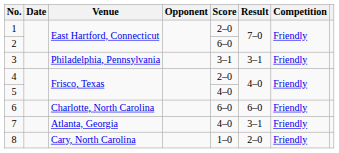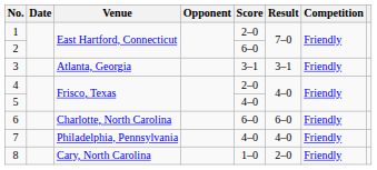 <table class="wikitable sortable">
 <tr>
 <th scope="col">No.</th>
 <th scope="col">Date</th>
 <th scope="col">Venue</th>
 <th scope="col">Opponent</th>
 <th scope="col">Score</th>
 <th scope="col">Result</th>
 <th scope="col">Competition</th>
 <th scope="col" class="unsortable"></th>
 </tr>
 <tr>
 <td style="text-align:center">1</td>
 <td rowspan="2"></td>
 <td rowspan="2"><a href='#'>East Hartford, Connecticut</a></td>
 <td rowspan="2"></td>
 <td style="text-align:center">2–0</td>
 <td rowspan="2" style="text-align:center">7–0</td>
 <td rowspan="2"><a href='#'>Friendly</a></td>
 <td rowspan="2"></td>
 </tr>
 <tr>
 <td style="text-align:center">2</td>
 <td style="text-align:center">6–0</td>
 </tr>
 <tr>
 <td style="text-align:center">3</td>
 <td></td>
-<td><a href='#'>Philadelphia, Pennsylvania</a></td>
+<td><a href='#'>Atlanta, Georgia</a></td>
 <td></td>
 <td style="text-align:center">3–1</td>
 <td style="text-align:center">3–1</td>
 <td><a href='#'>Friendly</a></td>
 <td></td>
 </tr>
 <tr>
 <td style="text-align:center">4</td>
 <td rowspan="2"></td>
 <td rowspan="2"><a href='#'>Frisco, Texas</a></td>
 <td rowspan="2"></td>
 <td style="text-align:center">2–0</td>
 <td rowspan="2" style="text-align:center">4–0</td>
 <td rowspan="2"><a href='#'>Friendly</a></td>
 <td rowspan="2"></td>
 </tr>
 <tr>
 <td style="text-align:center">5</td>
 <td style="text-align:center">4–0</td>
 </tr>
 <tr>
 <td style="text-align:center">6</td>
 <td></td>
 <td><a href='#'>Charlotte, North Carolina</a></td>
 <td></td>
 <td style="text-align:center">6–0</td>
 <td style="text-align:center">6–0</td>
 <td><a href='#'>Friendly</a></td>
 <td></td>
 </tr>
 <tr>
 <td style="text-align:center">7</td>
 <td></td>
-<td><a href='#'>Atlanta, Georgia</a></td>
+<td><a href='#'>Philadelphia, Pennsylvania</a></td>
 <td></td>
 <td style="text-align:center">4–0</td>
-<td style="text-align:center">3–1</td>
+<td style="text-align:center">4–0</td>
 <td><a href='#'>Friendly</a></td>
 <td></td>
 </tr>
 <tr>
 <td style="text-align:center">8</td>
 <td></td>
 <td><a href='#'>Cary, North Carolina</a></td>
 <td></td>
 <td style="text-align:center">1–0</td>
 <td style="text-align:center">2–0</td>
 <td><a href='#'>Friendly</a></td>
 <td></td>
 </tr>
 </table>
